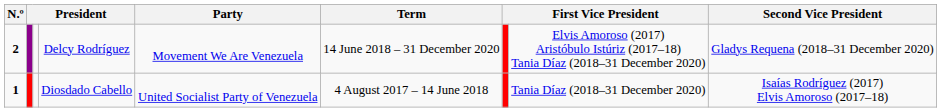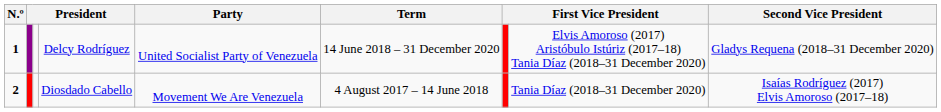 <table class="wikitable">
 <tr>
 <th>N.º</th>
 <th colspan="3">President</th>
 <th>Party</th>
 <th>Term</th>
 <th colspan=2>First Vice President</th>
 <th colspan=2>Second Vice President</th>
 </tr>
 <tr align=center>
-<td><strong>2</strong></td>
+<td><strong>1</strong></td>
 <td bgcolor=darkmagenta></td>
 <td></td>
 <td><a href='#'>Delcy Rodríguez</a></td>
-<td><br><a href='#'>Movement We Are Venezuela</a></td>
+<td><br><a href='#'>United Socialist Party of Venezuela</a></td>
 <td>14 June 2018 – 31 December 2020</td>
 <td bgcolor=red></td>
 <td><a href='#'>Elvis Amoroso</a> (2017) <br> <a href='#'>Aristóbulo Istúriz</a> (2017–18) <br> <a href='#'>Tania Díaz</a> (2018–31 December 2020)</td>
 <td><a href='#'>Gladys Requena</a> (2018–31 December 2020)</td>
 </tr>
 <tr align=center>
-<td><strong>1</strong></td>
+<td><strong>2</strong></td>
 <td bgcolor=red></td>
 <td></td>
 <td><a href='#'>Diosdado Cabello</a></td>
-<td><br><a href='#'>United Socialist Party of Venezuela</a></td>
+<td><br><a href='#'>Movement We Are Venezuela</a></td>
 <td>4 August 2017 – 14 June 2018</td>
 <td bgcolor=red></td>
 <td><a href='#'>Tania Díaz</a> (2018–31 December 2020)</td>
 <td><a href='#'>Isaías Rodríguez</a> (2017) <br> <a href='#'>Elvis Amoroso</a> (2017–18)</td>
 </tr>
 </table>
